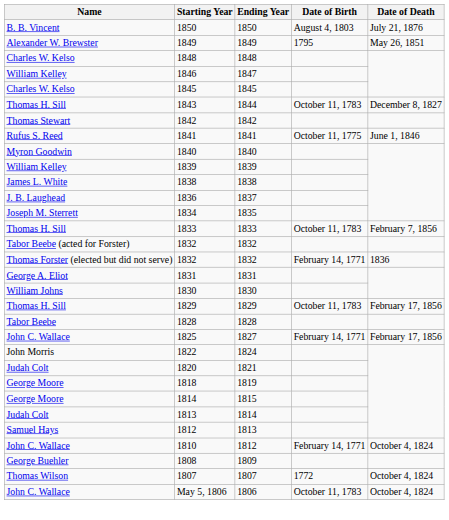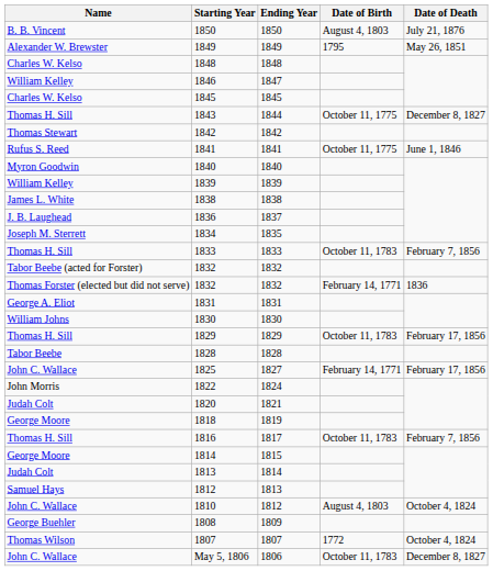 <table class="wikitable">
 <tr>
 <th>Name</th>
 <th>Starting Year</th>
 <th>Ending Year</th>
 <th>Date of Birth</th>
 <th>Date of Death</th>
 </tr>
 <tr>
 <td><a href='#'>B. B. Vincent</a></td>
 <td>1850</td>
 <td>1850</td>
 <td>August 4, 1803</td>
 <td>July 21, 1876</td>
 </tr>
 <tr>
 <td><a href='#'>Alexander W. Brewster</a></td>
 <td>1849</td>
 <td>1849</td>
 <td>1795</td>
 <td>May 26, 1851</td>
 </tr>
 <tr>
 <td><a href='#'>Charles W. Kelso</a></td>
 <td>1848</td>
 <td>1848</td>
 <td></td>
 </tr>
 <tr>
 <td><a href='#'>William Kelley</a></td>
 <td>1846</td>
 <td>1847</td>
 <td></td>
 </tr>
 <tr>
 <td><a href='#'>Charles W. Kelso</a></td>
 <td>1845</td>
 <td>1845</td>
 <td></td>
 </tr>
 <tr>
 <td><a href='#'>Thomas H. Sill</a></td>
 <td>1843</td>
 <td>1844</td>
-<td>October 11, 1783</td>
+<td>October 11, 1775</td>
 <td>December 8, 1827</td>
 </tr>
 <tr>
 <td><a href='#'>Thomas Stewart</a></td>
 <td>1842</td>
 <td>1842</td>
 <td></td>
 </tr>
 <tr>
 <td><a href='#'>Rufus S. Reed</a></td>
 <td>1841</td>
 <td>1841</td>
 <td>October 11, 1775</td>
 <td>June 1, 1846</td>
 </tr>
 <tr>
 <td><a href='#'>Myron Goodwin</a></td>
 <td>1840</td>
 <td>1840</td>
 <td></td>
 </tr>
 <tr>
 <td><a href='#'>William Kelley</a></td>
 <td>1839</td>
 <td>1839</td>
 <td></td>
 </tr>
 <tr>
 <td><a href='#'>James L. White</a></td>
 <td>1838</td>
 <td>1838</td>
 <td></td>
 </tr>
 <tr>
 <td><a href='#'>J. B. Laughead</a></td>
 <td>1836</td>
 <td>1837</td>
 <td></td>
 </tr>
 <tr>
 <td><a href='#'>Joseph M. Sterrett</a></td>
 <td>1834</td>
 <td>1835</td>
 <td></td>
 </tr>
 <tr>
 <td><a href='#'>Thomas H. Sill</a></td>
 <td>1833</td>
 <td>1833</td>
 <td>October 11, 1783</td>
 <td>February 7, 1856</td>
 </tr>
 <tr>
 <td><a href='#'>Tabor Beebe</a> (acted for Forster)</td>
 <td>1832</td>
 <td>1832</td>
 <td></td>
 </tr>
 <tr>
 <td><a href='#'>Thomas Forster</a> (elected but did not serve)</td>
 <td>1832</td>
 <td>1832</td>
 <td>February 14, 1771</td>
 <td>1836</td>
 </tr>
 <tr>
 <td><a href='#'>George A. Eliot</a></td>
 <td>1831</td>
 <td>1831</td>
 <td></td>
 </tr>
 <tr>
 <td><a href='#'>William Johns</a></td>
 <td>1830</td>
 <td>1830</td>
 <td></td>
 </tr>
 <tr>
 <td><a href='#'>Thomas H. Sill</a></td>
 <td>1829</td>
 <td>1829</td>
 <td>October 11, 1783</td>
 <td>February 17, 1856</td>
 </tr>
 <tr>
 <td><a href='#'>Tabor Beebe</a></td>
 <td>1828</td>
 <td>1828</td>
 <td></td>
 </tr>
 <tr>
 <td><a href='#'>John C. Wallace</a></td>
 <td>1825</td>
 <td>1827</td>
 <td>February 14, 1771</td>
 <td>February 17, 1856</td>
 </tr>
 <tr>
 <td>John Morris</td>
 <td>1822</td>
 <td>1824</td>
 <td></td>
 </tr>
 <tr>
 <td><a href='#'>Judah Colt</a></td>
 <td>1820</td>
 <td>1821</td>
 <td></td>
 </tr>
 <tr>
 <td><a href='#'>George Moore</a></td>
 <td>1818</td>
 <td>1819</td>
 <td></td>
 </tr>
 <tr>
+<td><a href='#'>Thomas H. Sill</a></td>
+<td>1816</td>
+<td>1817</td>
+<td>October 11, 1783</td>
+<td>February 7, 1856</td>
+</tr>
+<tr>
 <td><a href='#'>George Moore</a></td>
 <td>1814</td>
 <td>1815</td>
 <td></td>
 </tr>
 <tr>
 <td><a href='#'>Judah Colt</a></td>
 <td>1813</td>
 <td>1814</td>
 <td></td>
 </tr>
 <tr>
 <td><a href='#'>Samuel Hays</a></td>
 <td>1812</td>
 <td>1813</td>
 <td></td>
 </tr>
 <tr>
 <td><a href='#'>John C. Wallace</a></td>
 <td>1810</td>
 <td>1812</td>
-<td>February 14, 1771</td>
+<td>August 4, 1803</td>
 <td>October 4, 1824</td>
 </tr>
 <tr>
 <td><a href='#'>George Buehler</a></td>
 <td>1808</td>
 <td>1809</td>
 <td></td>
 </tr>
 <tr>
 <td><a href='#'>Thomas Wilson</a></td>
 <td>1807</td>
 <td>1807</td>
 <td>1772</td>
 <td>October 4, 1824</td>
 </tr>
 <tr>
 <td><a href='#'>John C. Wallace</a></td>
 <td>May 5, 1806</td>
 <td>1806</td>
 <td>October 11, 1783</td>
-<td>October 4, 1824</td>
+<td>December 8, 1827</td>
 </tr>
 </table>
